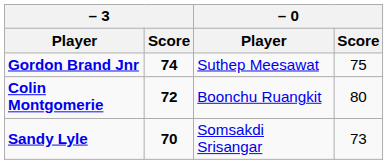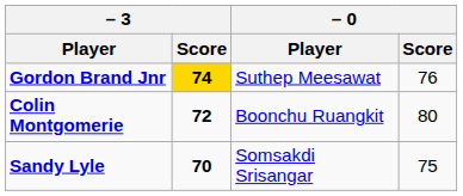 <table class=wikitable>
 <tr>
 <th colspan=2> – 3</th>
 <th colspan=2> – 0</th>
 </tr>
 <tr>
 <th width=140>Player</th>
 <th>Score</th>
 <th width=140>Player</th>
 <th>Score</th>
 </tr>
 <tr>
 <td><strong><a href='#'>Gordon Brand Jnr</a></strong></td>
-<td align=center><strong>74</strong></td>
+<td align=center style="background: gold;"><strong>74</strong></td>
 <td><a href='#'>Suthep Meesawat</a></td>
-<td align=center>75</td>
+<td align=center>76</td>
 </tr>
 <tr>
 <td><strong><a href='#'>Colin Montgomerie</a></strong></td>
 <td align=center><strong>72</strong></td>
 <td><a href='#'>Boonchu Ruangkit</a></td>
 <td align=center>80</td>
 </tr>
 <tr>
 <td><strong><a href='#'>Sandy Lyle</a></strong></td>
 <td align=center><strong>70</strong></td>
 <td><a href='#'>Somsakdi Srisangar</a></td>
-<td align=center>73</td>
+<td align=center>75</td>
 </tr>
 </table>
